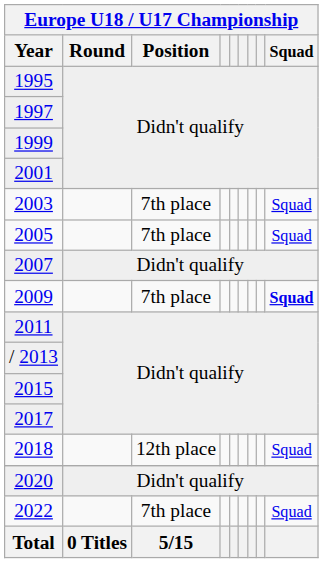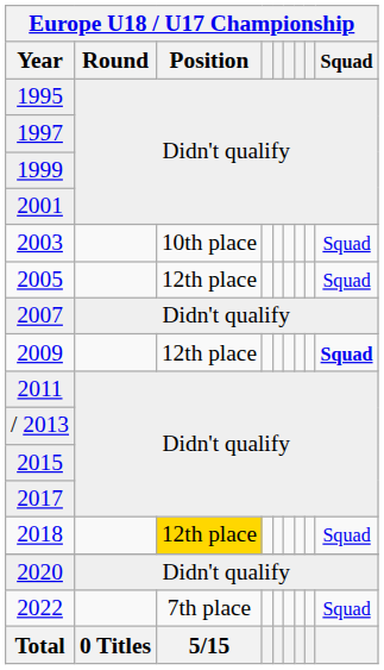 <table class="wikitable" style="text-align: center;">
 <tr>
 <th colspan=9><a href='#'>Europe U18 / U17 Championship</a></th>
 </tr>
 <tr>
 <th>Year</th>
 <th>Round</th>
 <th>Position</th>
 <th></th>
 <th></th>
 <th></th>
 <th></th>
 <th></th>
 <th><small>Squad</small></th>
 </tr>
 <tr bgcolor="efefef">
 <td> <a href='#'>1995</a></td>
 <td colspan="9" rowspan="4">Didn't qualify</td>
 </tr>
 <tr bgcolor="efefef">
 <td> <a href='#'>1997</a></td>
 </tr>
 <tr bgcolor="efefef">
 <td> <a href='#'>1999</a></td>
 </tr>
 <tr bgcolor="efefef">
 <td> <a href='#'>2001</a></td>
 </tr>
 <tr>
 <td> <a href='#'>2003</a></td>
 <td></td>
-<td>7th place</td>
+<td>10th place</td>
 <td></td>
 <td></td>
 <td></td>
 <td></td>
 <td></td>
 <td><small> <a href='#'>Squad</a></small></td>
 </tr>
 <tr>
 <td> <a href='#'>2005</a></td>
 <td></td>
-<td>7th place</td>
+<td>12th place</td>
 <td></td>
 <td></td>
 <td></td>
 <td></td>
 <td></td>
 <td><small> <a href='#'>Squad</a></small></td>
 </tr>
 <tr bgcolor="efefef">
 <td> <a href='#'>2007</a></td>
 <td colspan="8">Didn't qualify</td>
 </tr>
 <tr>
 <td> <a href='#'>2009</a></td>
 <td></td>
-<td>7th place</td>
+<td>12th place</td>
 <td></td>
 <td></td>
 <td></td>
 <td></td>
 <td></td>
 <td><strong><small> <a href='#'>Squad</a></small></strong></td>
 </tr>
 <tr bgcolor="efefef">
 <td> <a href='#'>2011</a></td>
 <td colspan="8" rowspan="4">Didn't qualify</td>
 </tr>
 <tr bgcolor="efefef">
 <td>/ <a href='#'>2013</a></td>
 </tr>
 <tr bgcolor="efefef">
 <td> <a href='#'>2015</a></td>
 </tr>
 <tr bgcolor="efefef">
 <td> <a href='#'>2017</a></td>
 </tr>
 <tr>
 <td> <a href='#'>2018</a></td>
 <td></td>
-<td>12th place</td>
+<td style="background: gold;">12th place</td>
 <td></td>
 <td></td>
 <td></td>
 <td></td>
 <td></td>
 <td><small> <a href='#'>Squad</a></small></td>
 </tr>
 <tr>
 </tr>
 <tr bgcolor="efefef">
 <td> <a href='#'>2020</a></td>
 <td colspan=8 rowspan="1">Didn't qualify</td>
 </tr>
 <tr>
 <td> <a href='#'>2022</a></td>
 <td></td>
 <td>7th place</td>
 <td></td>
 <td></td>
 <td></td>
 <td></td>
 <td></td>
 <td><small> <a href='#'>Squad</a></small></td>
 </tr>
 <tr>
 <th>Total</th>
 <th>0 Titles</th>
 <th>5/15</th>
 <th></th>
 <th></th>
 <th></th>
 <th></th>
 <th></th>
 <th></th>
 </tr>
 </table>
